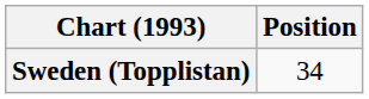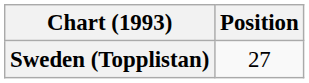 <table class="wikitable plainrowheaders" style="text-align:center">
 <tr>
 <th scope="col">Chart (1993)</th>
 <th scope="col">Position</th>
 </tr>
 <tr>
 <th scope="row">Sweden (Topplistan)</th>
-<td>34</td>
+<td>27</td>
 </tr>
 </table>
